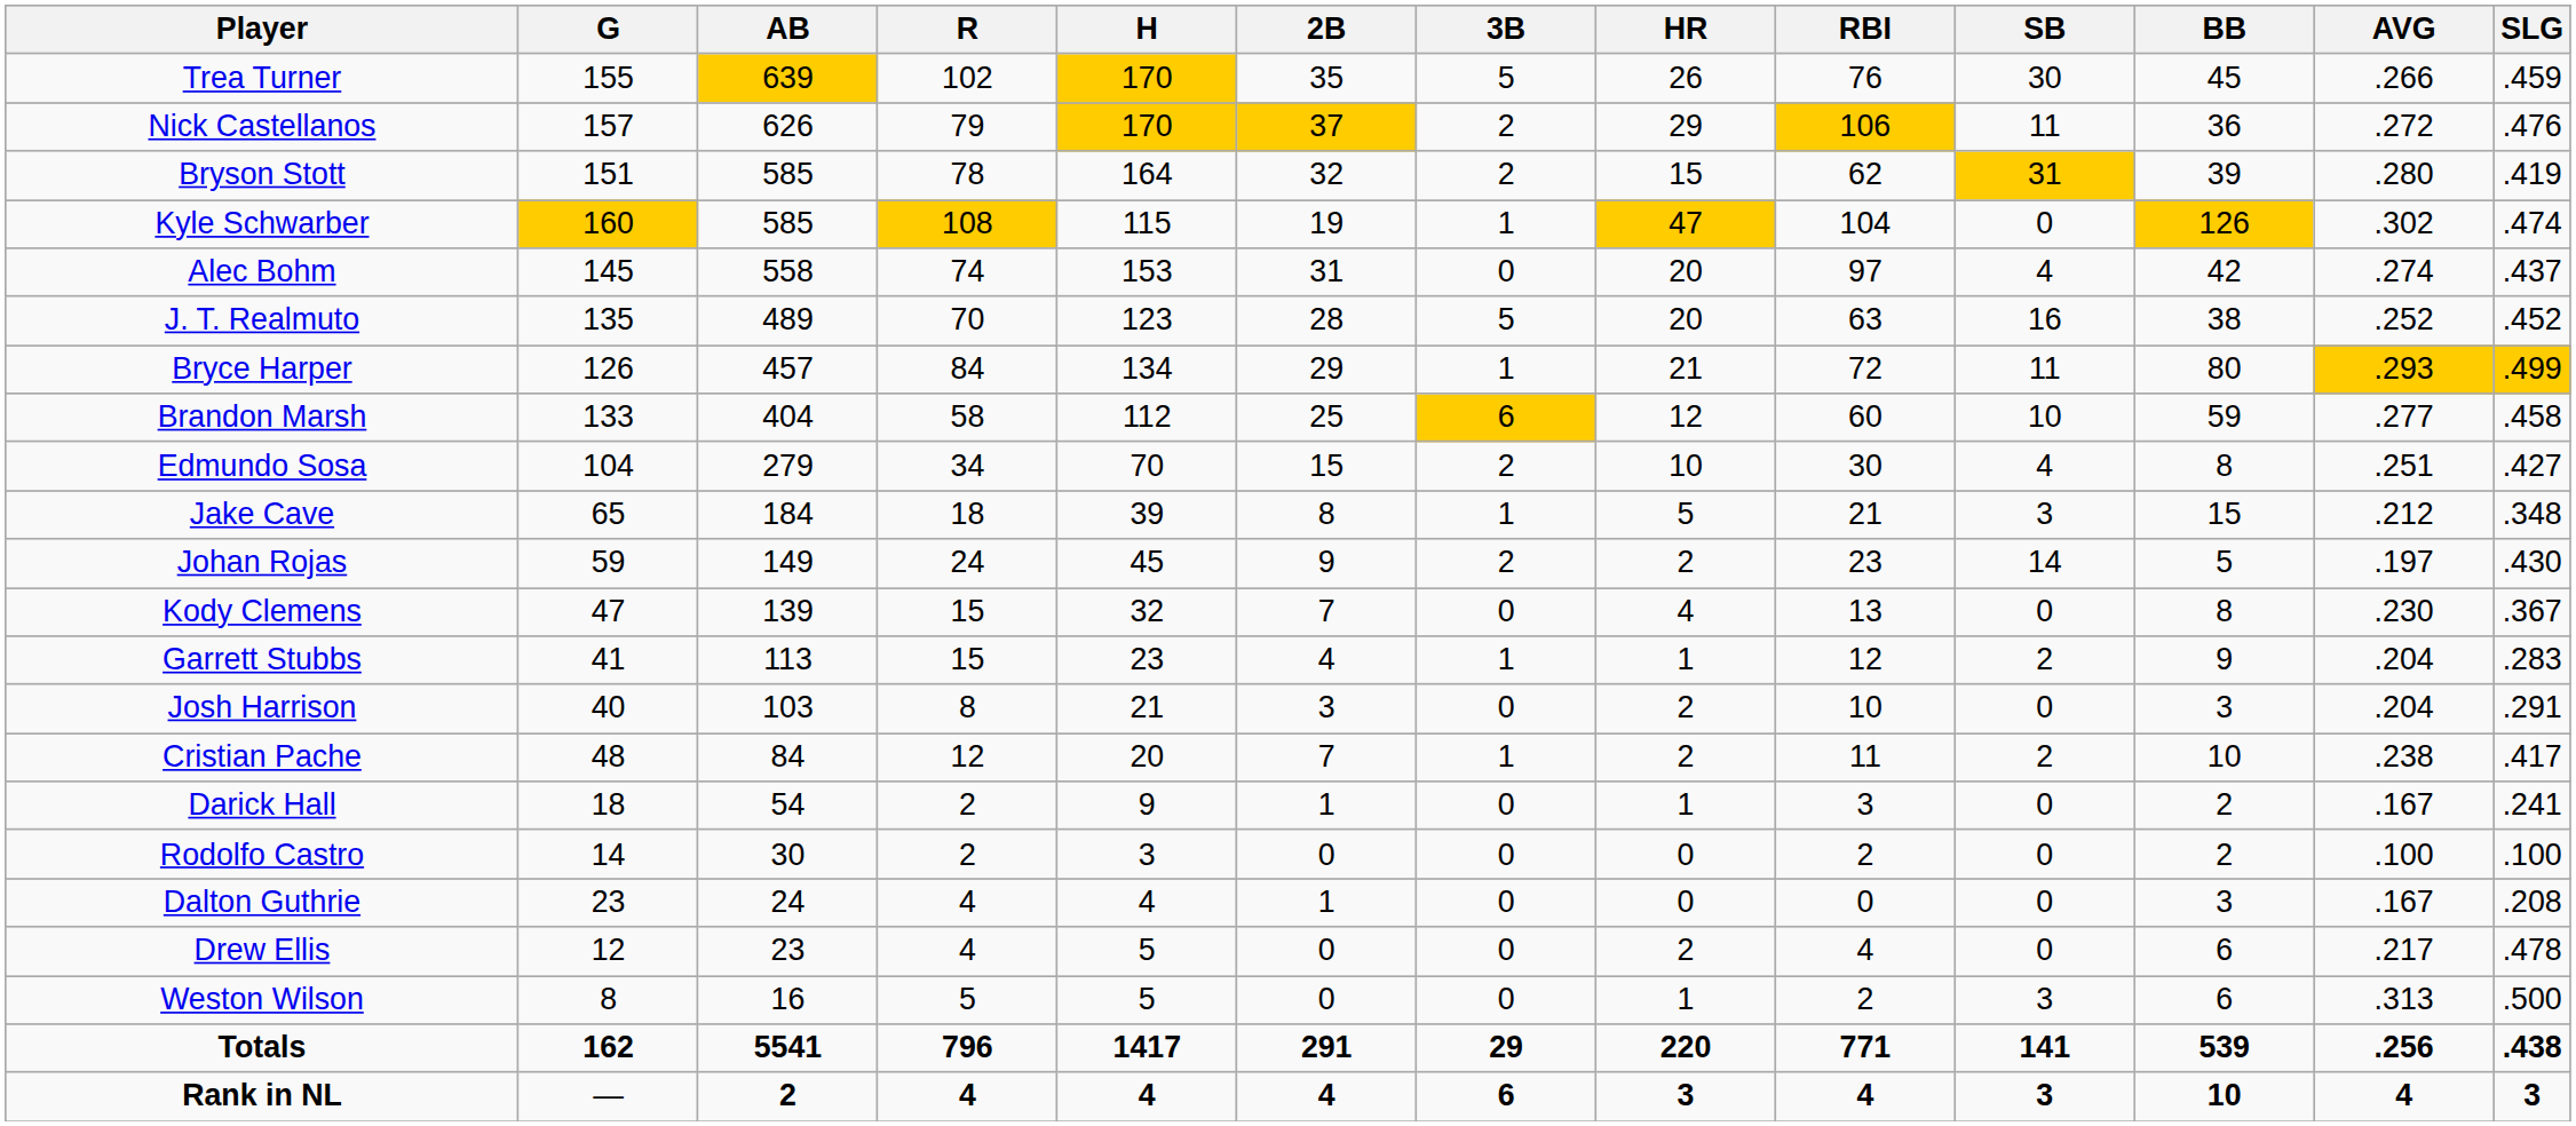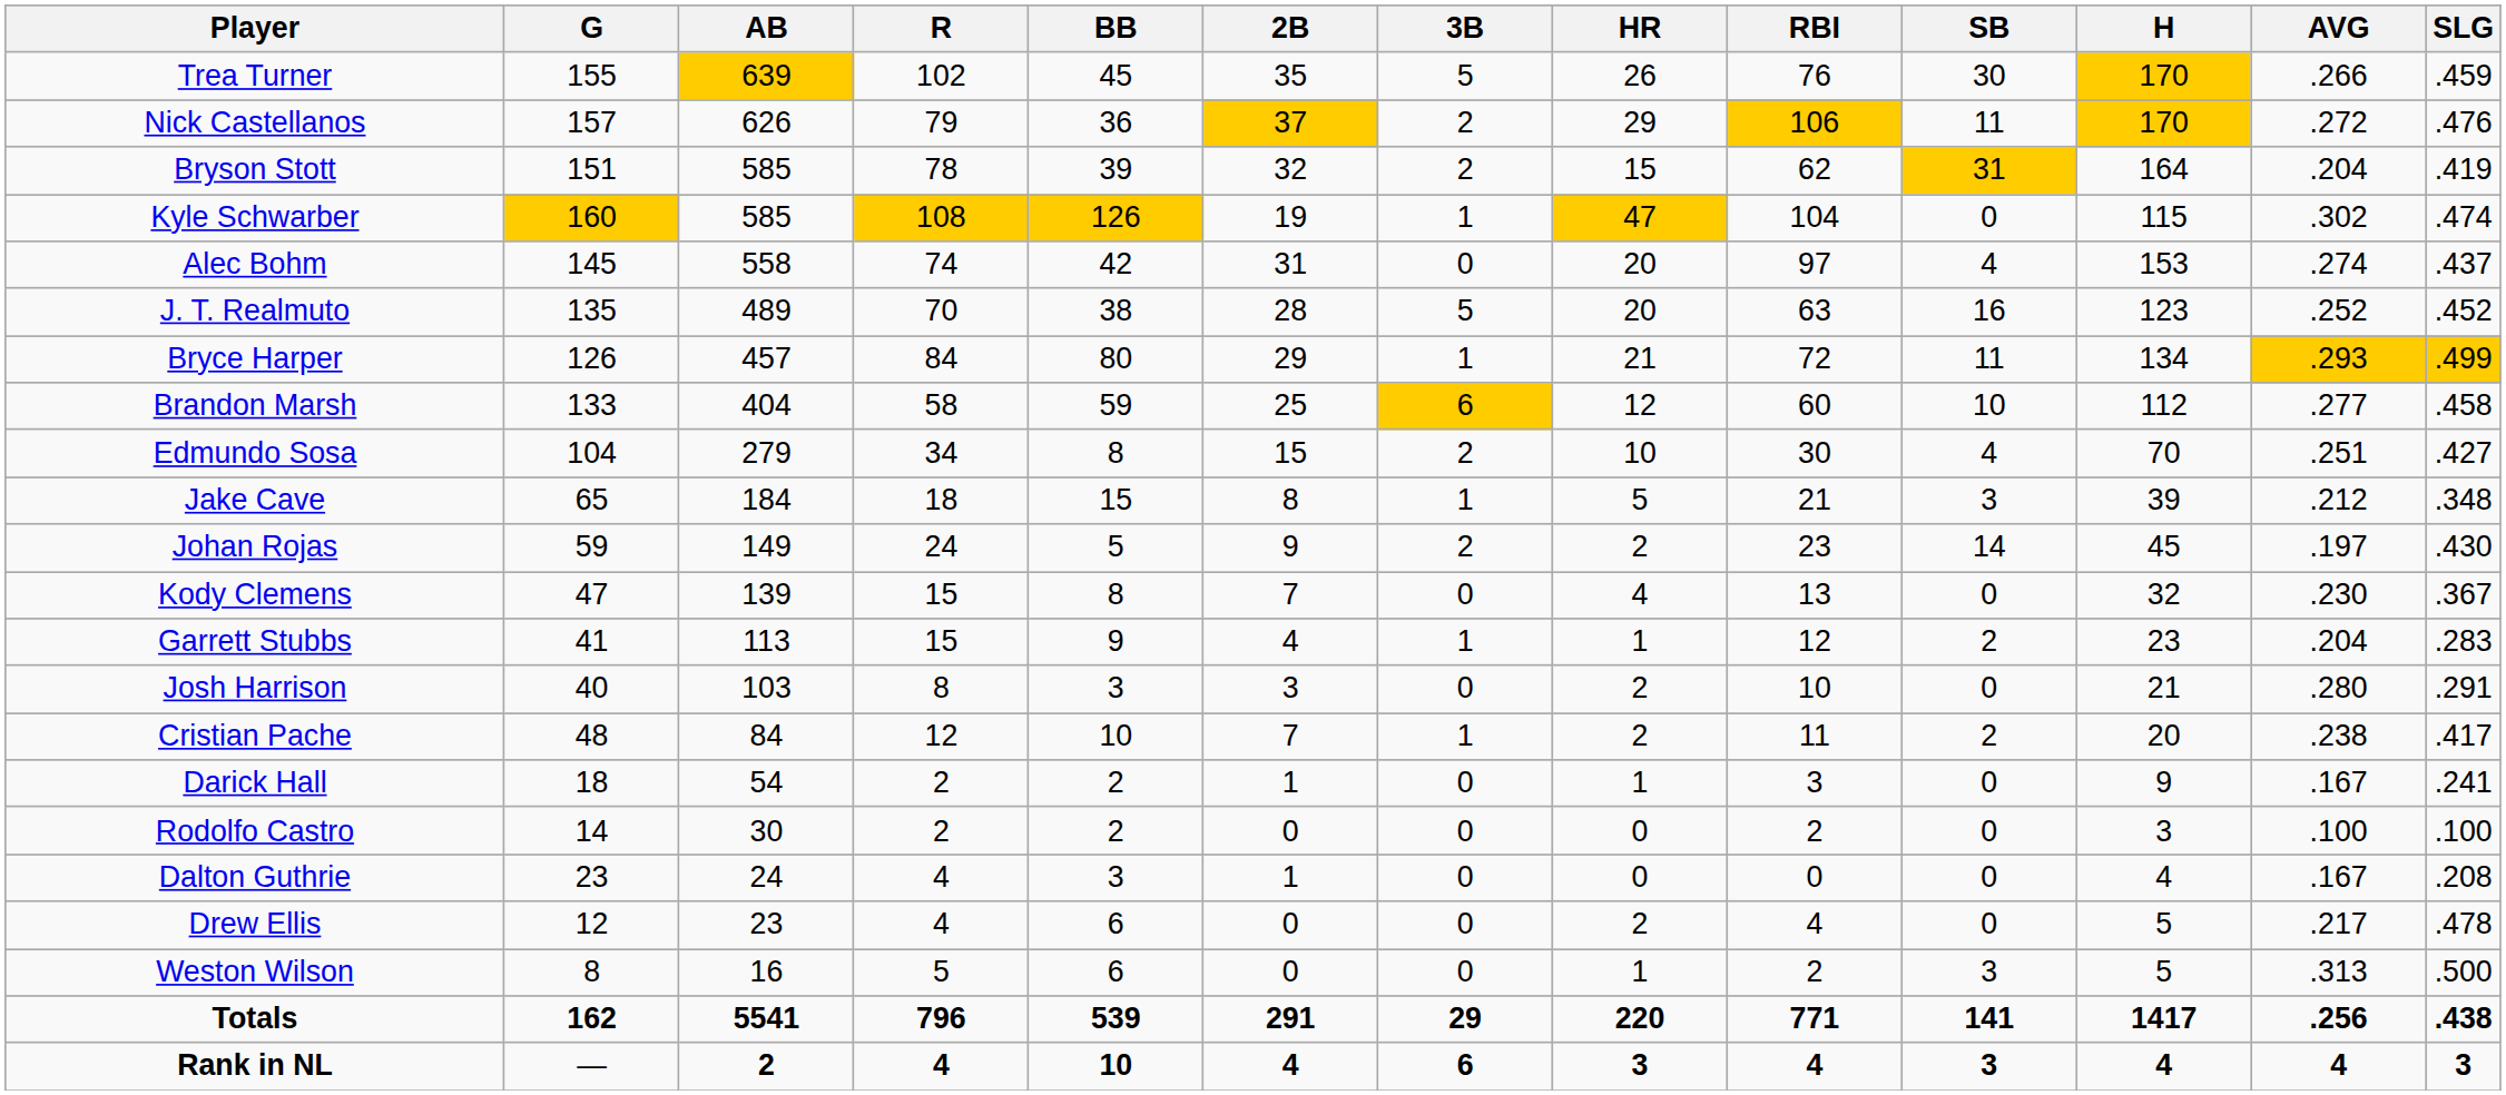 <table class=wikitable style="text-align:center">
 <tr>
 <th bgcolor=#DDDDFF; width="20%">Player</th>
 <th bgcolor=#DDDDFF; width="7%">G</th>
 <th bgcolor=#DDDDFF; width="7%">AB</th>
 <th bgcolor=#DDDDFF; width="7%">R</th>
-<th bgcolor=#DDDDFF; width="7%">H</th>
+<th bgcolor=#DDDDFF; width="7%">BB</th>
 <th bgcolor=#DDDDFF; width="7%">2B</th>
 <th bgcolor=#DDDDFF; width="7%">3B</th>
 <th bgcolor=#DDDDFF; width="7%">HR</th>
 <th bgcolor=#DDDDFF; width="7%">RBI</th>
 <th bgcolor=#DDDDFF; width="7%">SB</th>
-<th bgcolor=#DDDDFF; width="7%">BB</th>
+<th bgcolor=#DDDDFF; width="7%">H</th>
 <th bgcolor=#DDDDFF; width="7%">AVG</th>
 <th bgcolor=#DDDDFF; width="7%">SLG</th>
 </tr>
 <tr>
 <td><a href='#'>Trea Turner</a></td>
 <td>155</td>
 <td bgcolor=#ffcc00>639</td>
 <td>102</td>
-<td bgcolor=#ffcc00>170</td>
+<td>45</td>
 <td>35</td>
 <td>5</td>
 <td>26</td>
 <td>76</td>
 <td>30</td>
-<td>45</td>
+<td bgcolor=#ffcc00>170</td>
 <td>.266</td>
 <td>.459</td>
 </tr>
 <tr>
 <td><a href='#'>Nick Castellanos</a></td>
 <td>157</td>
 <td>626</td>
 <td>79</td>
-<td bgcolor=#ffcc00>170</td>
+<td>36</td>
 <td bgcolor=#ffcc00>37</td>
 <td>2</td>
 <td>29</td>
 <td bgcolor=#ffcc00>106</td>
 <td>11</td>
-<td>36</td>
+<td bgcolor=#ffcc00>170</td>
 <td>.272</td>
 <td>.476</td>
 </tr>
 <tr>
 <td><a href='#'>Bryson Stott</a></td>
 <td>151</td>
 <td>585</td>
 <td>78</td>
-<td>164</td>
+<td>39</td>
 <td>32</td>
 <td>2</td>
 <td>15</td>
 <td>62</td>
 <td bgcolor=#ffcc00>31</td>
-<td>39</td>
-<td>.280</td>
+<td>164</td>
+<td>.204</td>
 <td>.419</td>
 </tr>
 <tr>
 <td><a href='#'>Kyle Schwarber</a></td>
 <td bgcolor=#ffcc00>160</td>
 <td>585</td>
 <td bgcolor=#ffcc00>108</td>
-<td>115</td>
+<td bgcolor=#ffcc00>126</td>
 <td>19</td>
 <td>1</td>
 <td bgcolor=#ffcc00>47</td>
 <td>104</td>
 <td>0</td>
-<td bgcolor=#ffcc00>126</td>
+<td>115</td>
 <td>.302</td>
 <td>.474</td>
 </tr>
 <tr>
 <td><a href='#'>Alec Bohm</a></td>
 <td>145</td>
 <td>558</td>
 <td>74</td>
-<td>153</td>
+<td>42</td>
 <td>31</td>
 <td>0</td>
 <td>20</td>
 <td>97</td>
 <td>4</td>
-<td>42</td>
+<td>153</td>
 <td>.274</td>
 <td>.437</td>
 </tr>
 <tr>
 <td><a href='#'>J. T. Realmuto</a></td>
 <td>135</td>
 <td>489</td>
 <td>70</td>
-<td>123</td>
+<td>38</td>
 <td>28</td>
 <td>5</td>
 <td>20</td>
 <td>63</td>
 <td>16</td>
-<td>38</td>
+<td>123</td>
 <td>.252</td>
 <td>.452</td>
 </tr>
 <tr>
 <td><a href='#'>Bryce Harper</a></td>
 <td>126</td>
 <td>457</td>
 <td>84</td>
-<td>134</td>
+<td>80</td>
 <td>29</td>
 <td>1</td>
 <td>21</td>
 <td>72</td>
 <td>11</td>
-<td>80</td>
+<td>134</td>
 <td bgcolor=#ffcc00>.293</td>
 <td bgcolor=#ffcc00>.499</td>
 </tr>
 <tr>
 <td><a href='#'>Brandon Marsh</a></td>
 <td>133</td>
 <td>404</td>
 <td>58</td>
-<td>112</td>
+<td>59</td>
 <td>25</td>
 <td bgcolor=#ffcc00>6</td>
 <td>12</td>
 <td>60</td>
 <td>10</td>
-<td>59</td>
+<td>112</td>
 <td>.277</td>
 <td>.458</td>
 </tr>
 <tr>
 <td><a href='#'>Edmundo Sosa</a></td>
 <td>104</td>
 <td>279</td>
 <td>34</td>
-<td>70</td>
+<td>8</td>
 <td>15</td>
 <td>2</td>
 <td>10</td>
 <td>30</td>
 <td>4</td>
-<td>8</td>
+<td>70</td>
 <td>.251</td>
 <td>.427</td>
 </tr>
 <tr>
 <td><a href='#'>Jake Cave</a></td>
 <td>65</td>
 <td>184</td>
 <td>18</td>
-<td>39</td>
+<td>15</td>
 <td>8</td>
 <td>1</td>
 <td>5</td>
 <td>21</td>
 <td>3</td>
-<td>15</td>
+<td>39</td>
 <td>.212</td>
 <td>.348</td>
 </tr>
 <tr>
 <td><a href='#'>Johan Rojas</a></td>
 <td>59</td>
 <td>149</td>
 <td>24</td>
-<td>45</td>
+<td>5</td>
 <td>9</td>
 <td>2</td>
 <td>2</td>
 <td>23</td>
 <td>14</td>
-<td>5</td>
+<td>45</td>
 <td>.197</td>
 <td>.430</td>
 </tr>
 <tr>
 <td><a href='#'>Kody Clemens</a></td>
 <td>47</td>
 <td>139</td>
 <td>15</td>
-<td>32</td>
+<td>8</td>
 <td>7</td>
 <td>0</td>
 <td>4</td>
 <td>13</td>
 <td>0</td>
-<td>8</td>
+<td>32</td>
 <td>.230</td>
 <td>.367</td>
 </tr>
 <tr>
 <td><a href='#'>Garrett Stubbs</a></td>
 <td>41</td>
 <td>113</td>
 <td>15</td>
-<td>23</td>
+<td>9</td>
 <td>4</td>
 <td>1</td>
 <td>1</td>
 <td>12</td>
 <td>2</td>
-<td>9</td>
+<td>23</td>
 <td>.204</td>
 <td>.283</td>
 </tr>
 <tr>
 <td><a href='#'>Josh Harrison</a></td>
 <td>40</td>
 <td>103</td>
 <td>8</td>
-<td>21</td>
+<td>3</td>
 <td>3</td>
 <td>0</td>
 <td>2</td>
 <td>10</td>
 <td>0</td>
-<td>3</td>
-<td>.204</td>
+<td>21</td>
+<td>.280</td>
 <td>.291</td>
 </tr>
 <tr>
 <td><a href='#'>Cristian Pache</a></td>
 <td>48</td>
 <td>84</td>
 <td>12</td>
-<td>20</td>
+<td>10</td>
 <td>7</td>
 <td>1</td>
 <td>2</td>
 <td>11</td>
 <td>2</td>
-<td>10</td>
+<td>20</td>
 <td>.238</td>
 <td>.417</td>
 </tr>
 <tr>
 <td><a href='#'>Darick Hall</a></td>
 <td>18</td>
 <td>54</td>
 <td>2</td>
-<td>9</td>
+<td>2</td>
 <td>1</td>
 <td>0</td>
 <td>1</td>
 <td>3</td>
 <td>0</td>
-<td>2</td>
+<td>9</td>
 <td>.167</td>
 <td>.241</td>
 </tr>
 <tr>
 <td><a href='#'>Rodolfo Castro</a></td>
 <td>14</td>
 <td>30</td>
 <td>2</td>
-<td>3</td>
+<td>2</td>
 <td>0</td>
 <td>0</td>
 <td>0</td>
 <td>2</td>
 <td>0</td>
-<td>2</td>
+<td>3</td>
 <td>.100</td>
 <td>.100</td>
 </tr>
 <tr>
 <td><a href='#'>Dalton Guthrie</a></td>
 <td>23</td>
 <td>24</td>
 <td>4</td>
-<td>4</td>
+<td>3</td>
 <td>1</td>
 <td>0</td>
 <td>0</td>
 <td>0</td>
 <td>0</td>
-<td>3</td>
+<td>4</td>
 <td>.167</td>
 <td>.208</td>
 </tr>
 <tr>
 <td><a href='#'>Drew Ellis</a></td>
 <td>12</td>
 <td>23</td>
 <td>4</td>
-<td>5</td>
+<td>6</td>
 <td>0</td>
 <td>0</td>
 <td>2</td>
 <td>4</td>
 <td>0</td>
-<td>6</td>
+<td>5</td>
 <td>.217</td>
 <td>.478</td>
 </tr>
 <tr>
 <td><a href='#'>Weston Wilson</a></td>
 <td>8</td>
 <td>16</td>
 <td>5</td>
-<td>5</td>
+<td>6</td>
 <td>0</td>
 <td>0</td>
 <td>1</td>
 <td>2</td>
 <td>3</td>
-<td>6</td>
+<td>5</td>
 <td>.313</td>
 <td>.500</td>
 </tr>
 <tr>
 <td><strong>Totals</strong></td>
 <td><strong>162</strong></td>
 <td><strong>5541</strong></td>
 <td><strong>796</strong></td>
-<td><strong>1417</strong></td>
+<td><strong>539</strong></td>
 <td><strong>291</strong></td>
 <td><strong>29</strong></td>
 <td><strong>220</strong></td>
 <td><strong>771</strong></td>
 <td><strong>141</strong></td>
-<td><strong>539</strong></td>
+<td><strong>1417</strong></td>
 <td><strong>.256</strong></td>
 <td><strong>.438</strong></td>
 </tr>
 <tr>
 <td><strong>Rank in NL</strong></td>
 <td>—</td>
 <td><strong>2</strong></td>
 <td><strong>4</strong></td>
-<td><strong>4</strong></td>
+<td><strong>10</strong></td>
 <td><strong>4</strong></td>
 <td><strong>6</strong></td>
 <td><strong>3</strong></td>
 <td><strong>4</strong></td>
 <td><strong>3</strong></td>
-<td><strong>10</strong></td>
+<td><strong>4</strong></td>
 <td><strong>4</strong></td>
 <td><strong>3</strong></td>
 </tr>
 </table>
